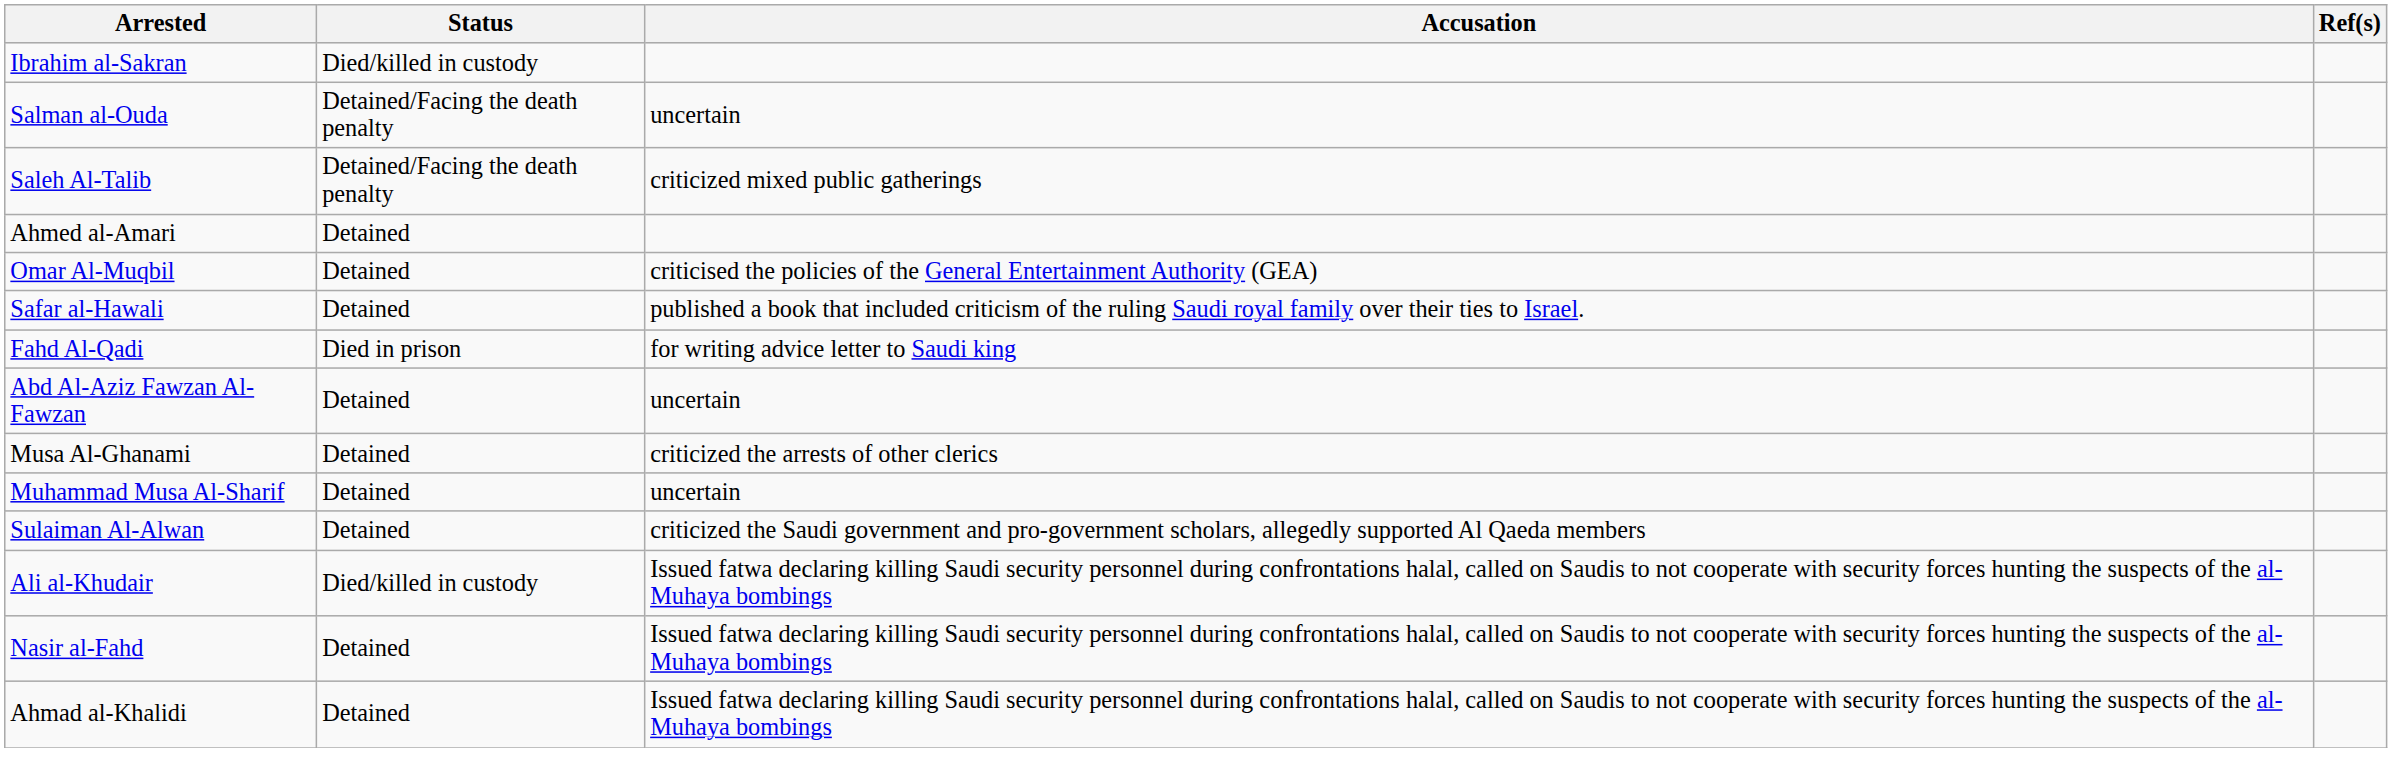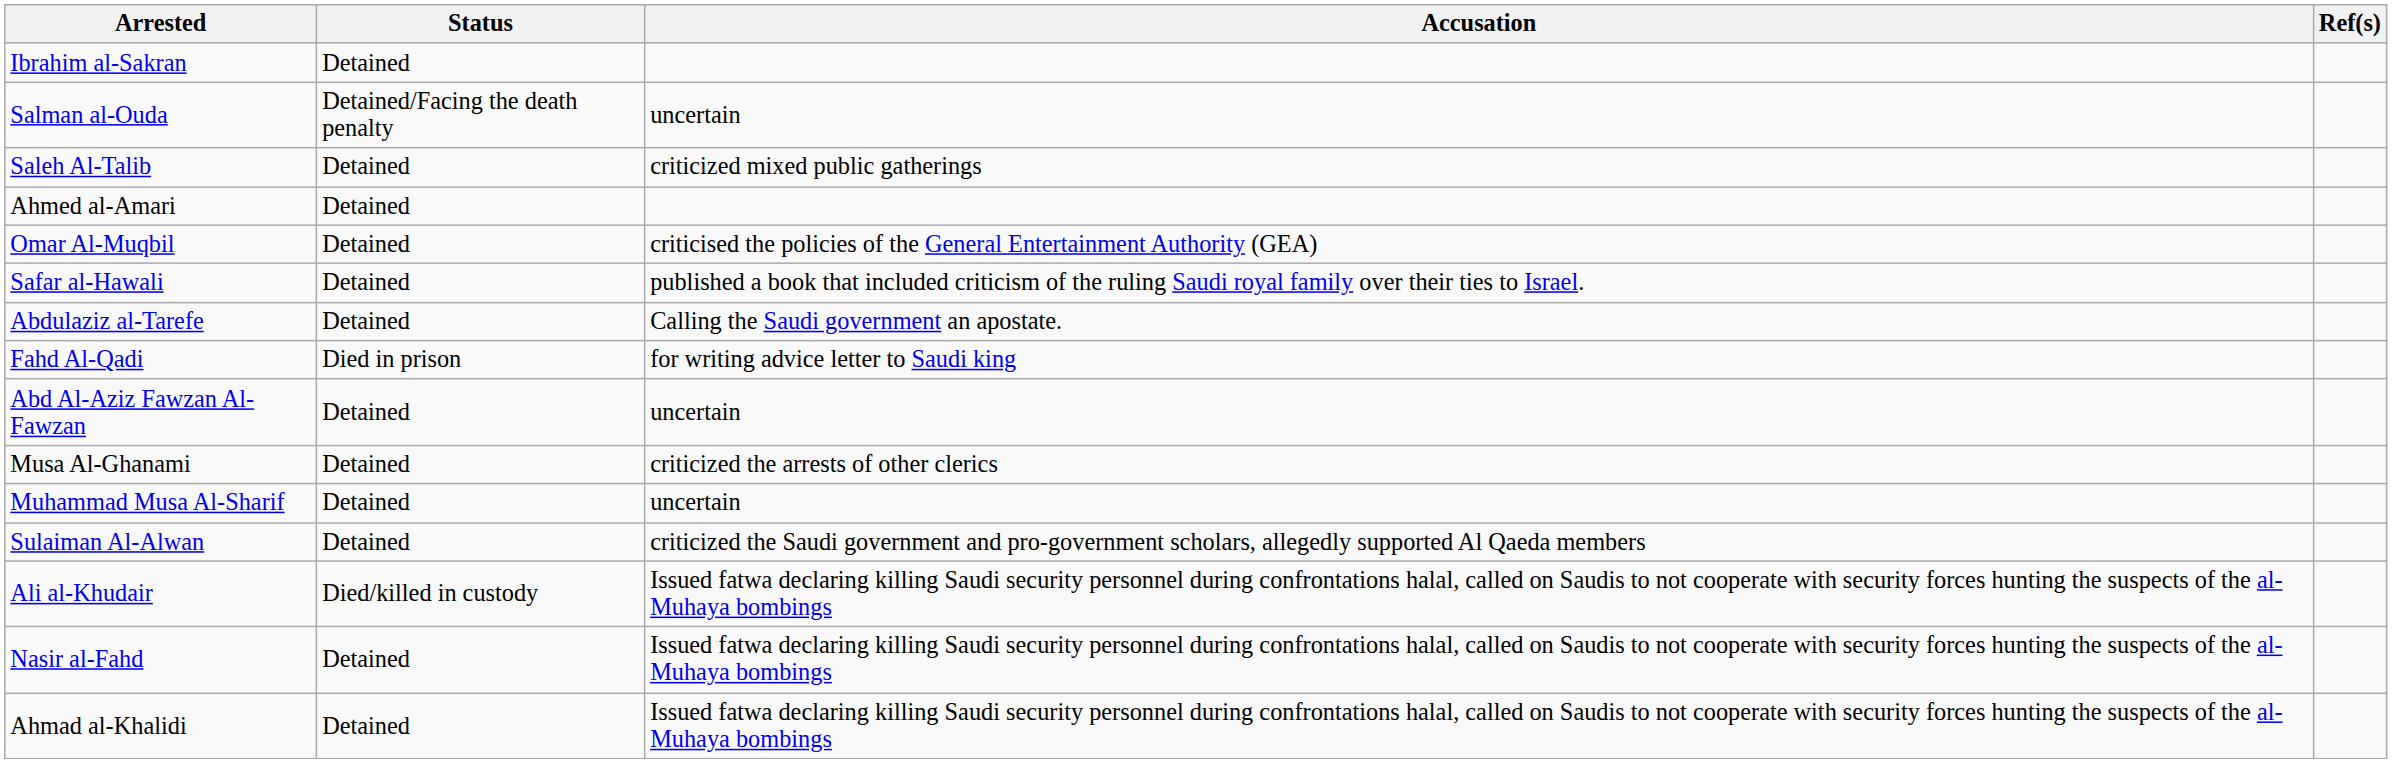 <table class="wikitable sortable">
 <tr>
 <th>Arrested</th>
 <th>Status</th>
 <th>Accusation</th>
 <th>Ref(s)</th>
 </tr>
 <tr>
 <td><a href='#'>Ibrahim al-Sakran</a></td>
-<td>Died/killed in custody</td>
+<td>Detained</td>
 <td></td>
 <td></td>
 </tr>
 <tr>
 <td><a href='#'>Salman al-Ouda</a></td>
 <td>Detained/Facing the death penalty</td>
 <td>uncertain</td>
 <td></td>
 </tr>
 <tr>
 <td><a href='#'>Saleh Al-Talib</a></td>
-<td>Detained/Facing the death penalty</td>
+<td>Detained</td>
 <td>criticized mixed public gatherings</td>
 <td></td>
 </tr>
 <tr>
 <td>Ahmed al-Amari</td>
 <td>Detained</td>
 <td></td>
 <td></td>
 </tr>
 <tr>
 <td><a href='#'>Omar Al-Muqbil</a></td>
 <td>Detained</td>
 <td>criticised the policies of the <a href='#'>General Entertainment Authority</a> (GEA)</td>
 <td></td>
 </tr>
 <tr>
 <td><a href='#'>Safar al-Hawali</a></td>
 <td>Detained</td>
 <td>published a book that included criticism of the ruling <a href='#'>Saudi royal family</a> over their ties to  <a href='#'>Israel</a>.</td>
+<td></td>
+</tr>
+<tr>
+<td><a href='#'>Abdulaziz al-Tarefe</a></td>
+<td>Detained</td>
+<td>Calling the <a href='#'>Saudi government</a> an apostate.</td>
 <td></td>
 </tr>
 <tr>
 <td><a href='#'>Fahd Al-Qadi</a></td>
 <td>Died in prison</td>
 <td>for writing advice letter to <a href='#'>Saudi king</a></td>
 <td></td>
 </tr>
 <tr>
 <td><a href='#'>Abd Al-Aziz Fawzan Al-Fawzan</a></td>
 <td>Detained</td>
 <td>uncertain</td>
 <td></td>
 </tr>
 <tr>
 <td>Musa Al-Ghanami</td>
 <td>Detained</td>
 <td>criticized the arrests of other clerics</td>
 <td></td>
 </tr>
 <tr>
 <td><a href='#'>Muhammad Musa Al-Sharif</a></td>
 <td>Detained</td>
 <td>uncertain</td>
 <td></td>
 </tr>
 <tr>
 <td><a href='#'>Sulaiman Al-Alwan</a></td>
 <td>Detained</td>
 <td>criticized the Saudi government and pro-government scholars, allegedly supported Al Qaeda members</td>
 <td></td>
 </tr>
 <tr>
 <td><a href='#'>Ali al-Khudair</a></td>
 <td>Died/killed in custody</td>
 <td>Issued fatwa declaring killing Saudi security personnel during confrontations halal, called on Saudis to not cooperate with security forces hunting the suspects of the <a href='#'>al-Muhaya bombings</a></td>
 <td></td>
 </tr>
 <tr>
 <td><a href='#'>Nasir al-Fahd</a></td>
 <td>Detained</td>
 <td>Issued fatwa declaring killing Saudi security personnel during confrontations halal, called on Saudis to not cooperate with security forces hunting the suspects of the <a href='#'>al-Muhaya bombings</a></td>
 <td></td>
 </tr>
 <tr>
 <td>Ahmad al-Khalidi</td>
 <td>Detained</td>
 <td>Issued fatwa declaring killing Saudi security personnel during confrontations halal, called on Saudis to not cooperate with security forces hunting the suspects of the <a href='#'>al-Muhaya bombings</a></td>
 <td></td>
 </tr>
 </table>
